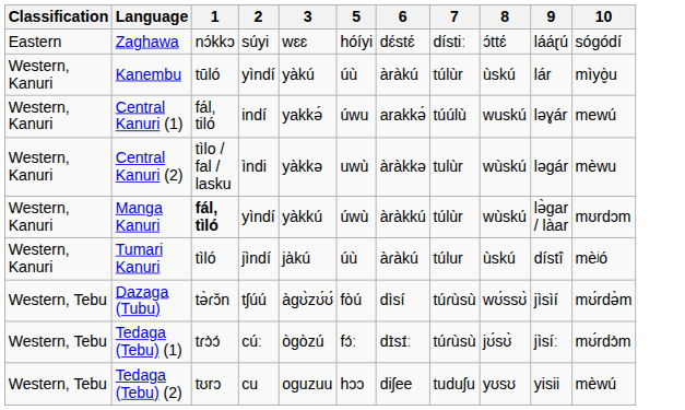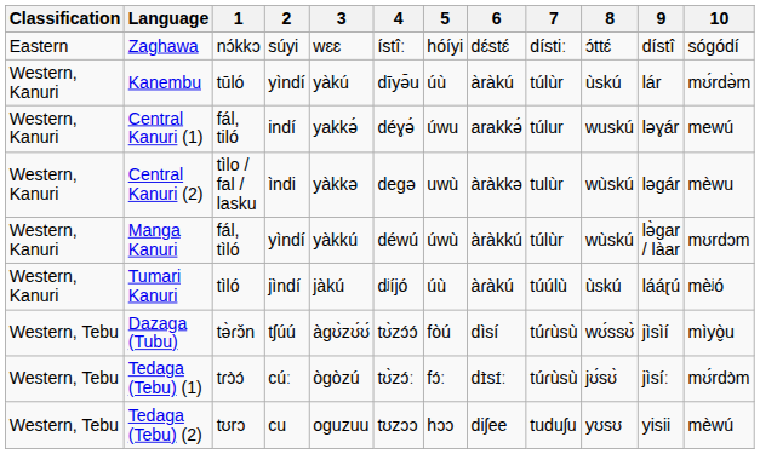 <table class="wikitable sortable">
 <tr>
 <th>Classification</th>
 <th>Language</th>
 <th>1</th>
 <th>2</th>
 <th>3</th>
+<th>4</th>
 <th>5</th>
 <th>6</th>
 <th>7</th>
 <th>8</th>
 <th>9</th>
 <th>10</th>
 </tr>
 <tr>
 <td>Eastern</td>
 <td><a href='#'>Zaghawa</a></td>
 <td>nɔ́kkɔ</td>
 <td>súyi</td>
 <td>wɛɛ</td>
+<td>ístîː</td>
 <td>hóíyi</td>
 <td>dɛ́stɛ́</td>
 <td>dístiː</td>
 <td>ɔ́ttɛ́</td>
-<td>lááɽú</td>
+<td>dístî</td>
 <td>sóɡódí</td>
 </tr>
 <tr>
 <td>Western, Kanuri</td>
 <td><a href='#'>Kanembu</a></td>
 <td>tūló</td>
 <td>yìndí</td>
 <td>yàkú</td>
+<td>dīyə̄u</td>
 <td>úù</td>
 <td>àràkú</td>
 <td>túlùr</td>
 <td>ùskú</td>
 <td>lár</td>
-<td>mìyò̬u</td>
+<td>mʊ́rdə̀m</td>
 </tr>
 <tr>
 <td>Western, Kanuri</td>
 <td><a href='#'>Central Kanuri</a> (1)</td>
 <td>fál, tiló</td>
 <td>indí</td>
 <td>yakkə́</td>
+<td>déɣə́</td>
 <td>úwu</td>
 <td>arakkə́</td>
-<td>túúlù</td>
+<td>túlur</td>
 <td>wuskú</td>
 <td>ləɣár</td>
 <td>mewú</td>
 </tr>
 <tr>
 <td>Western, Kanuri</td>
 <td><a href='#'>Central Kanuri</a> (2)</td>
 <td>tìlo / fal / lasku</td>
 <td>ìndi</td>
 <td>yàkkə</td>
+<td>deɡə</td>
 <td>uwù</td>
 <td>àràkkə</td>
 <td>tulùr</td>
 <td>wùskú</td>
 <td>ləɡár</td>
 <td>mèwu</td>
 </tr>
 <tr>
 <td>Western, Kanuri</td>
 <td><a href='#'>Manga Kanuri</a></td>
-<td><strong>fál, tìló</strong></td>
+<td>fál, tìló</td>
 <td>yìndí</td>
 <td>yàkkú</td>
+<td>déwú</td>
 <td>úwù</td>
 <td>àràkkú</td>
 <td>túlùr</td>
 <td>wùskú</td>
 <td>lə̀ɡar / làar</td>
 <td>mʊrdɔm</td>
 </tr>
 <tr>
 <td>Western, Kanuri</td>
 <td><a href='#'>Tumari Kanuri</a></td>
 <td>tìló</td>
 <td>jìndí</td>
 <td>jàkú</td>
+<td>dʲíjó</td>
 <td>úù</td>
 <td>àɾàkú</td>
-<td>túlur</td>
+<td>túúlù</td>
 <td>ùskú</td>
-<td>dístî</td>
+<td>lááɽú</td>
 <td>mèʲó</td>
 </tr>
 <tr>
 <td>Western, Tebu</td>
 <td><a href='#'>Dazaga (Tubu)</a></td>
 <td>tə̀ɾɔ̌n</td>
 <td>tʃúú</td>
 <td>àɡʊ̀zʊ́ʊ́</td>
+<td>tʊ̀zɔ́ɔ́</td>
 <td>fòú</td>
 <td>dìsí</td>
 <td>túɾùsù</td>
 <td>wʊ́ssʊ̀</td>
 <td>jìsìí</td>
-<td>mʊ́rdə̀m</td>
+<td>mìyò̬u</td>
 </tr>
 <tr>
 <td>Western, Tebu</td>
 <td><a href='#'>Tedaga (Tebu)</a> (1)</td>
 <td>tɾɔ̀ɔ́</td>
 <td>cúː</td>
 <td>òɡòzú</td>
+<td>tʊ̀zɔ́ː</td>
 <td>fɔ́ː</td>
 <td>dɪ̀sɪ́ː</td>
 <td>túɾùsù</td>
 <td>jʊ́sʊ̀</td>
 <td>jìsíː</td>
 <td>mʊ́rdɔ̀m</td>
 </tr>
 <tr>
 <td>Western, Tebu</td>
 <td><a href='#'>Tedaga (Tebu)</a> (2)</td>
 <td>tʊrɔ</td>
 <td>cu</td>
 <td>oɡuzuu</td>
+<td>tʊzɔɔ</td>
 <td>hɔɔ</td>
 <td>diʃee</td>
 <td>tuduʃu</td>
 <td>yʊsʊ</td>
 <td>yisii</td>
 <td>mèwú</td>
 </tr>
 </table>
